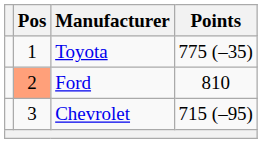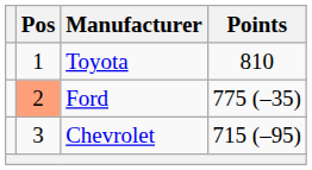 <table class="wikitable" style="font-size: 95%">
 <tr>
 <th></th>
 <th>Pos</th>
 <th>Manufacturer</th>
 <th>Points</th>
 </tr>
 <tr>
 <td align="left"></td>
 <td style="text-align:center;">1</td>
 <td><a href='#'>Toyota</a></td>
-<td style="text-align:center;">775 (–35)</td>
+<td style="text-align:center;">810</td>
 </tr>
 <tr>
 <td align="left"></td>
 <td style="background: lightsalmon; text-align:center;">2</td>
 <td><a href='#'>Ford</a></td>
-<td style="text-align:center;">810</td>
+<td style="text-align:center;">775 (–35)</td>
 </tr>
 <tr>
 <td align="left"></td>
 <td style="text-align:center;">3</td>
 <td><a href='#'>Chevrolet</a></td>
 <td style="text-align:center;">715 (–95)</td>
 </tr>
 <tr class="sortbottom">
 <th colspan="9"></th>
 </tr>
 </table>
